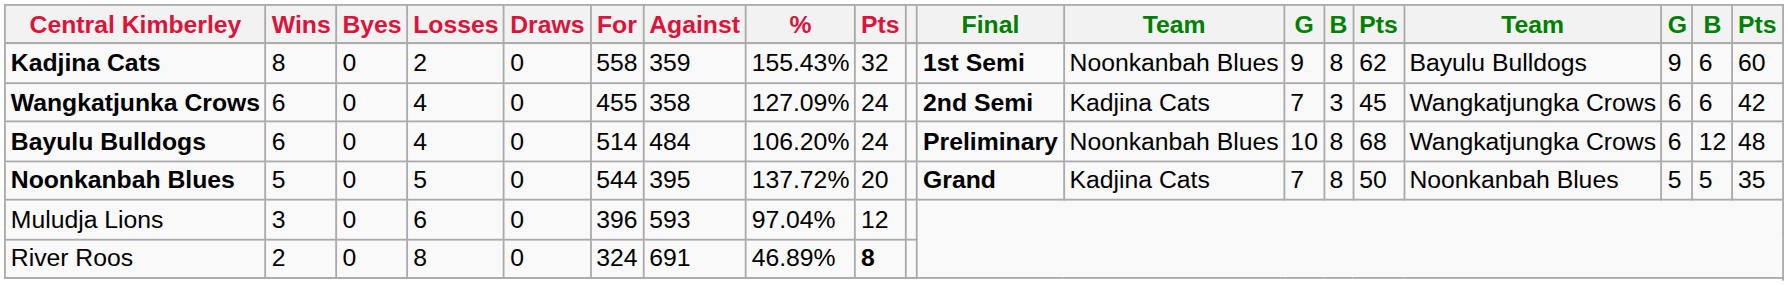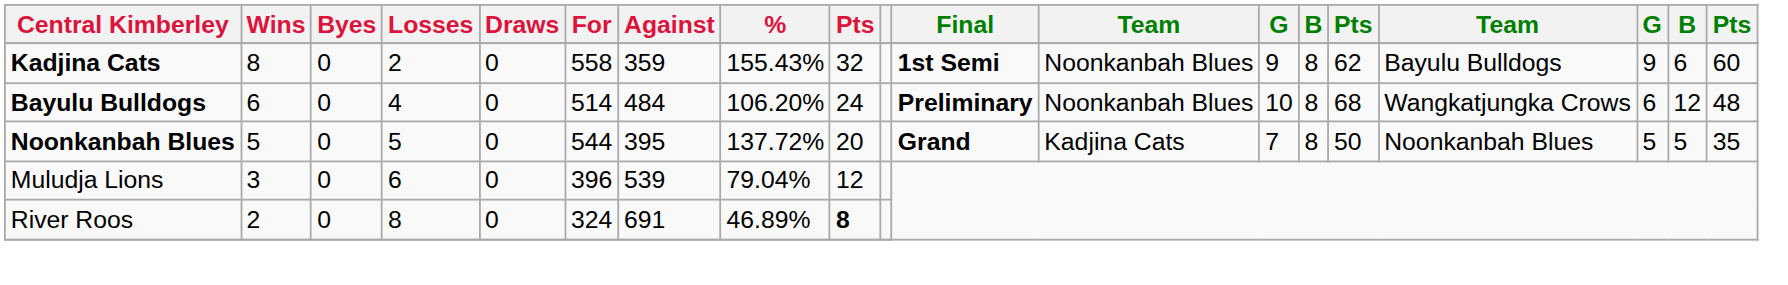 <table style="font-size: 85%; text-align: left;" class="wikitable">
 <tr>
 <th style="color:crimson">Central Kimberley</th>
 <th style="color:crimson">Wins</th>
 <th style="color:crimson">Byes</th>
 <th style="color:crimson">Losses</th>
 <th style="color:crimson">Draws</th>
 <th style="color:crimson">For</th>
 <th style="color:crimson">Against</th>
 <th style="color:crimson">%</th>
 <th style="color:crimson">Pts</th>
 <th></th>
 <th style="color:green">Final</th>
 <th style="color:green">Team</th>
 <th style="color:green">G</th>
 <th style="color:green">B</th>
 <th style="color:green">Pts</th>
 <th style="color:green">Team</th>
 <th style="color:green">G</th>
 <th style="color:green">B</th>
 <th style="color:green">Pts</th>
 </tr>
 <tr>
 </tr>
 <tr>
 </tr>
 <tr>
 <td><strong>	Kadjina Cats	</strong></td>
 <td>8</td>
 <td>0</td>
 <td>2</td>
 <td>0</td>
 <td>558</td>
 <td>359</td>
 <td>155.43%</td>
 <td>32</td>
 <td></td>
 <td><strong>1st Semi</strong></td>
 <td>Noonkanbah Blues</td>
 <td>9</td>
 <td>8</td>
 <td>62</td>
 <td>Bayulu Bulldogs</td>
 <td>9</td>
 <td>6</td>
 <td>60</td>
-</tr>
-<tr>
-<td><strong>	Wangkatjunka Crows	</strong></td>
-<td>6</td>
-<td>0</td>
-<td>4</td>
-<td>0</td>
-<td>455</td>
-<td>358</td>
-<td>127.09%</td>
-<td>24</td>
-<td></td>
-<td><strong>2nd Semi</strong></td>
-<td>Kadjina Cats</td>
-<td>7</td>
-<td>3</td>
-<td>45</td>
-<td>Wangkatjungka Crows</td>
-<td>6</td>
-<td>6</td>
-<td>42</td>
 </tr>
 <tr>
 <td><strong>	Bayulu Bulldogs	</strong></td>
 <td>6</td>
 <td>0</td>
 <td>4</td>
 <td>0</td>
 <td>514</td>
 <td>484</td>
 <td>106.20%</td>
 <td>24</td>
 <td></td>
 <td><strong>Preliminary</strong></td>
 <td>Noonkanbah Blues</td>
 <td>10</td>
 <td>8</td>
 <td>68</td>
 <td>Wangkatjungka Crows</td>
 <td>6</td>
 <td>12</td>
 <td>48</td>
 </tr>
 <tr>
 <td><strong>	Noonkanbah Blues	</strong></td>
 <td>5</td>
 <td>0</td>
 <td>5</td>
 <td>0</td>
 <td>544</td>
 <td>395</td>
 <td>137.72%</td>
 <td>20</td>
 <td></td>
 <td><strong>Grand</strong></td>
 <td>Kadjina Cats</td>
 <td>7</td>
 <td>8</td>
 <td>50</td>
 <td>Noonkanbah Blues</td>
 <td>5</td>
 <td>5</td>
 <td>35</td>
 </tr>
 <tr>
 <td>Muludja Lions</td>
 <td>3</td>
 <td>0</td>
 <td>6</td>
 <td>0</td>
 <td>396</td>
-<td>593</td>
-<td>97.04%</td>
+<td>539</td>
+<td>79.04%</td>
 <td>12</td>
 <td></td>
 </tr>
 <tr>
 <td>River Roos</td>
 <td>2</td>
 <td>0</td>
 <td>8</td>
 <td>0</td>
 <td>324</td>
 <td>691</td>
 <td>46.89%</td>
 <td><strong>8</strong></td>
 <td></td>
 </tr>
 <tr>
 </tr>
 </table>
